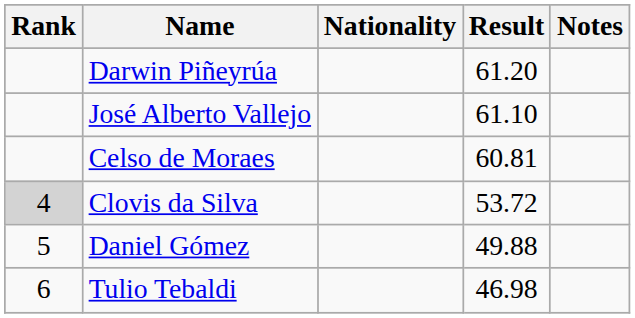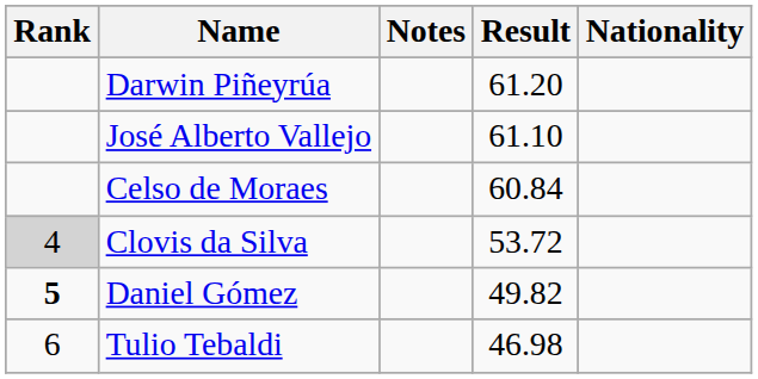 <table class="wikitable sortable" style="text-align:center">
 <tr>
 <th>Rank</th>
 <th>Name</th>
+<th>Notes</th>
+<th>Result</th>
 <th>Nationality</th>
-<th>Result</th>
-<th>Notes</th>
 </tr>
 <tr>
 <td></td>
 <td align=left><a href='#'>Darwin Piñeyrúa</a></td>
+<td></td>
+<td>61.20</td>
 <td align=left></td>
-<td>61.20</td>
-<td></td>
 </tr>
 <tr>
 <td></td>
 <td align=left><a href='#'>José Alberto Vallejo</a></td>
+<td></td>
+<td>61.10</td>
 <td align=left></td>
-<td>61.10</td>
-<td></td>
 </tr>
 <tr>
 <td></td>
 <td align=left><a href='#'>Celso de Moraes</a></td>
+<td></td>
+<td>60.84</td>
 <td align=left></td>
-<td>60.81</td>
-<td></td>
 </tr>
 <tr>
 <td style="background: lightgrey;">4</td>
 <td align=left><a href='#'>Clovis da Silva</a></td>
+<td></td>
+<td>53.72</td>
 <td align=left></td>
-<td>53.72</td>
-<td></td>
 </tr>
 <tr>
-<td>5</td>
+<td><strong>5</strong></td>
 <td align=left><a href='#'>Daniel Gómez</a></td>
+<td></td>
+<td>49.82</td>
 <td align=left></td>
-<td>49.88</td>
-<td></td>
 </tr>
 <tr>
 <td>6</td>
 <td align=left><a href='#'>Tulio Tebaldi</a></td>
+<td></td>
+<td>46.98</td>
 <td align=left></td>
-<td>46.98</td>
-<td></td>
 </tr>
 </table>
